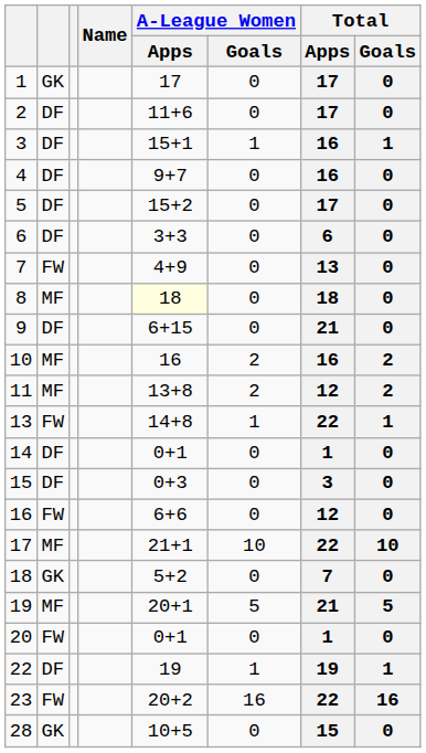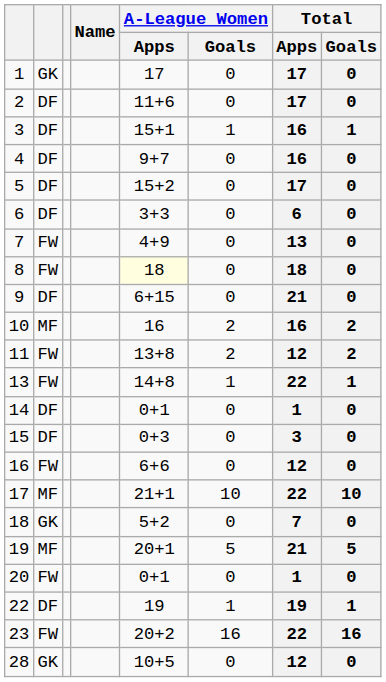 <table class="wikitable sortable" style="text-align:center;">
 <tr>
 <th rowspan="2"></th>
 <th rowspan="2"></th>
 <th rowspan="2"></th>
 <th rowspan="2">Name</th>
 <th colspan="2"><a href='#'>A-League Women</a></th>
 <th colspan="2">Total</th>
 </tr>
 <tr>
 <th>Apps</th>
 <th>Goals</th>
 <th>Apps</th>
 <th>Goals</th>
 </tr>
 <tr>
 <td>1</td>
 <td>GK</td>
 <td></td>
 <td align="left"><br></td>
 <td>17</td>
 <td>0<br></td>
 <th>17</th>
 <th>0</th>
 </tr>
 <tr>
 <td>2</td>
 <td>DF</td>
 <td></td>
 <td align="left"><br></td>
 <td>11+6</td>
 <td>0<br></td>
 <th>17</th>
 <th>0</th>
 </tr>
 <tr>
 <td>3</td>
 <td>DF</td>
 <td></td>
 <td align="left"><br></td>
 <td>15+1</td>
 <td>1<br></td>
 <th>16</th>
 <th>1</th>
 </tr>
 <tr>
 <td>4</td>
 <td>DF</td>
 <td></td>
 <td align="left"><br></td>
 <td>9+7</td>
 <td>0<br></td>
 <th>16</th>
 <th>0</th>
 </tr>
 <tr>
 <td>5</td>
 <td>DF</td>
 <td></td>
 <td align="left"><br></td>
 <td>15+2</td>
 <td>0<br></td>
 <th>17</th>
 <th>0</th>
 </tr>
 <tr>
 <td>6</td>
 <td>DF</td>
 <td></td>
 <td align="left"><br></td>
 <td>3+3</td>
 <td>0<br></td>
 <th>6</th>
 <th>0</th>
 </tr>
 <tr>
 <td>7</td>
 <td>FW</td>
 <td></td>
 <td align="left"><br></td>
 <td>4+9</td>
 <td>0<br></td>
 <th>13</th>
 <th>0</th>
 </tr>
 <tr>
 <td>8</td>
-<td>MF</td>
+<td>FW</td>
 <td></td>
 <td align="left"><br></td>
 <td style="background: lightyellow;">18</td>
 <td>0<br></td>
 <th>18</th>
 <th>0</th>
 </tr>
 <tr>
 <td>9</td>
 <td>DF</td>
 <td></td>
 <td align="left"><br></td>
 <td>6+15</td>
 <td>0<br></td>
 <th>21</th>
 <th>0</th>
 </tr>
 <tr>
 <td>10</td>
 <td>MF</td>
 <td></td>
 <td align="left"><br></td>
 <td>16</td>
 <td>2<br></td>
 <th>16</th>
 <th>2</th>
 </tr>
 <tr>
 <td>11</td>
-<td>MF</td>
+<td>FW</td>
 <td></td>
 <td align="left"><br></td>
 <td>13+8</td>
 <td>2<br></td>
 <th>12</th>
 <th>2</th>
 </tr>
 <tr>
 <td>13</td>
 <td>FW</td>
 <td></td>
 <td align="left"><br></td>
 <td>14+8</td>
 <td>1<br></td>
 <th>22</th>
 <th>1</th>
 </tr>
 <tr>
 <td>14</td>
 <td>DF</td>
 <td></td>
 <td align="left"><br></td>
 <td>0+1</td>
 <td>0<br></td>
 <th>1</th>
 <th>0</th>
 </tr>
 <tr>
 <td>15</td>
 <td>DF</td>
 <td></td>
 <td align="left"><br></td>
 <td>0+3</td>
 <td>0<br></td>
 <th>3</th>
 <th>0</th>
 </tr>
 <tr>
 <td>16</td>
 <td>FW</td>
 <td></td>
 <td align="left"><br></td>
 <td>6+6</td>
 <td>0<br></td>
 <th>12</th>
 <th>0</th>
 </tr>
 <tr>
 <td>17</td>
 <td>MF</td>
 <td></td>
 <td align="left"><br></td>
 <td>21+1</td>
 <td>10<br></td>
 <th>22</th>
 <th>10</th>
 </tr>
 <tr>
 <td>18</td>
 <td>GK</td>
 <td></td>
 <td align="left"><br></td>
 <td>5+2</td>
 <td>0<br></td>
 <th>7</th>
 <th>0</th>
 </tr>
 <tr>
 <td>19</td>
 <td>MF</td>
 <td></td>
 <td align="left"><br></td>
 <td>20+1</td>
 <td>5<br></td>
 <th>21</th>
 <th>5</th>
 </tr>
 <tr>
 <td>20</td>
 <td>FW</td>
 <td></td>
 <td align="left"><br></td>
 <td>0+1</td>
 <td>0<br></td>
 <th>1</th>
 <th>0</th>
 </tr>
 <tr>
 <td>22</td>
 <td>DF</td>
 <td></td>
 <td align="left"><br></td>
 <td>19</td>
 <td>1<br></td>
 <th>19</th>
 <th>1</th>
 </tr>
 <tr>
 <td>23</td>
 <td>FW</td>
 <td></td>
 <td align="left"><br></td>
 <td>20+2</td>
 <td>16<br></td>
 <th>22</th>
 <th>16</th>
 </tr>
 <tr>
 <td>28</td>
 <td>GK</td>
 <td></td>
 <td align="left"><br></td>
 <td>10+5</td>
 <td>0<br></td>
-<th>15</th>
+<th>12</th>
 <th>0</th>
 </tr>
 </table>
